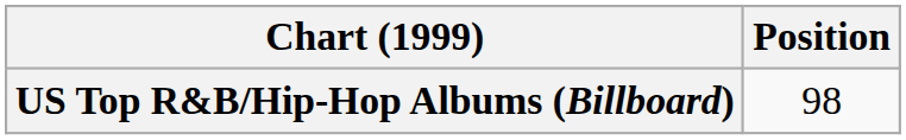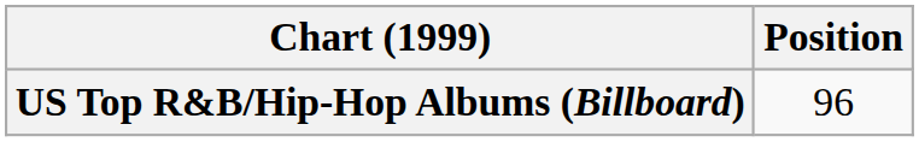 <table class="wikitable plainrowheaders" style="text-align:center">
 <tr>
 <th scope="col">Chart (1999)</th>
 <th scope="col">Position</th>
 </tr>
 <tr>
 <th scope="row">US Top R&B/Hip-Hop Albums (<em>Billboard</em>)</th>
-<td>98</td>
+<td>96</td>
 </tr>
 </table>
